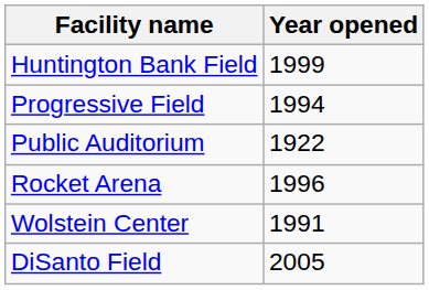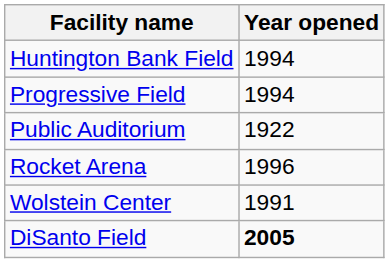 <table class="wikitable sortable" border="1">
 <tr>
 <th>Facility name</th>
 <th>Year opened</th>
 </tr>
 <tr>
 <td><a href='#'>Huntington Bank Field</a></td>
-<td>1999</td>
+<td>1994</td>
 </tr>
 <tr>
 <td><a href='#'>Progressive Field</a></td>
 <td>1994</td>
 </tr>
 <tr>
 <td><a href='#'>Public Auditorium</a></td>
 <td>1922</td>
 </tr>
 <tr>
 <td><a href='#'>Rocket Arena</a></td>
 <td>1996</td>
 </tr>
 <tr>
 <td><a href='#'>Wolstein Center</a></td>
 <td>1991</td>
 </tr>
 <tr>
 <td><a href='#'>DiSanto Field</a></td>
-<td>2005</td>
+<td><strong>2005</strong></td>
 </tr>
 </table>
